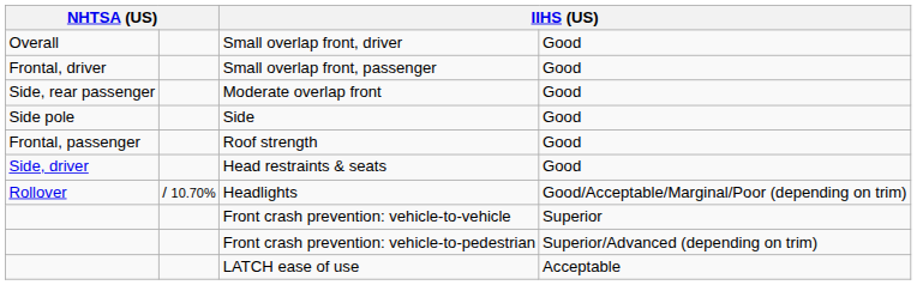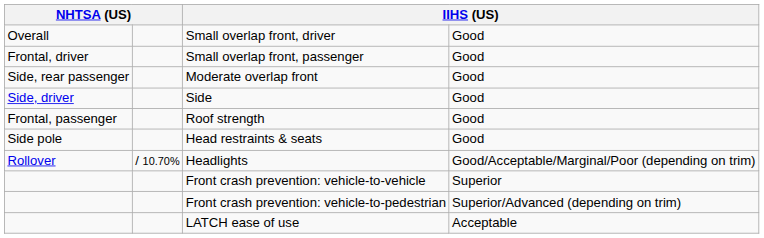 <table class="wikitable">
 <tr>
 <th colspan="2"><a href='#'>NHTSA</a> (US)</th>
 <th colspan="2"><a href='#'>IIHS</a> (US)</th>
 </tr>
 <tr>
 <td>Overall</td>
 <td></td>
 <td Small overlap front, driver side>Small overlap front, driver</td>
 <td>Good</td>
 </tr>
 <tr>
 <td>Frontal, driver</td>
 <td></td>
 <td Small overlap front, passenger side>Small overlap front, passenger</td>
 <td>Good</td>
 </tr>
 <tr>
 <td>Side, rear passenger</td>
 <td></td>
 <td Moderate overlap front>Moderate overlap front</td>
 <td>Good</td>
 </tr>
 <tr>
-<td>Side pole</td>
+<td><a href='#'>Side, driver</a></td>
 <td></td>
 <td Side>Side</td>
 <td>Good</td>
 </tr>
 <tr>
 <td>Frontal, passenger</td>
 <td></td>
 <td Roof strength>Roof strength</td>
 <td>Good</td>
 </tr>
 <tr>
-<td><a href='#'>Side, driver</a></td>
+<td>Side pole</td>
 <td></td>
 <td>Head restraints & seats</td>
 <td>Good</td>
 </tr>
 <tr>
 <td><a href='#'>Rollover</a></td>
 <td> / <small>10.70%</small></td>
 <td>Headlights</td>
 <td>Good/Acceptable/Marginal/Poor (depending on trim)</td>
 </tr>
 <tr>
 <td></td>
 <td></td>
 <td>Front crash prevention: vehicle-to-vehicle</td>
 <td>Superior</td>
 </tr>
 <tr>
 <td></td>
 <td></td>
 <td>Front crash prevention: vehicle-to-pedestrian</td>
 <td>Superior/Advanced (depending on trim)</td>
 </tr>
 <tr>
 <td></td>
 <td></td>
 <td>LATCH ease of use</td>
 <td>Acceptable</td>
 </tr>
 </table>
